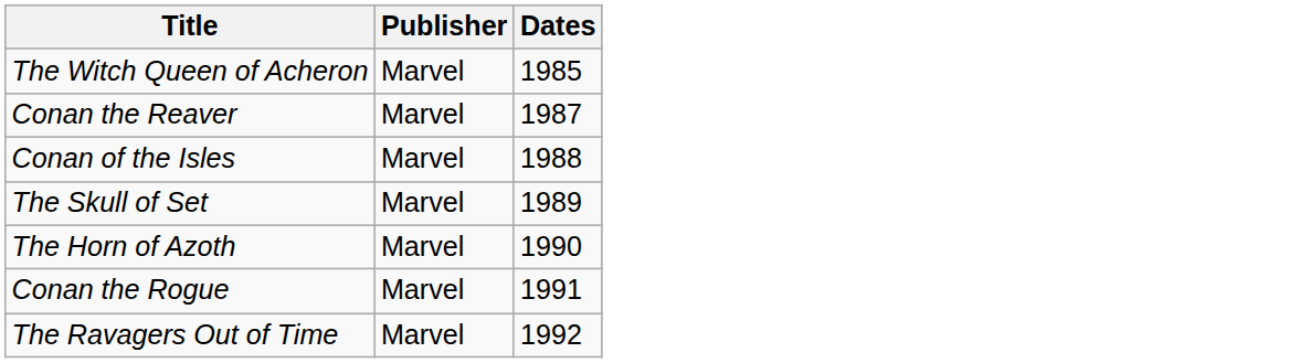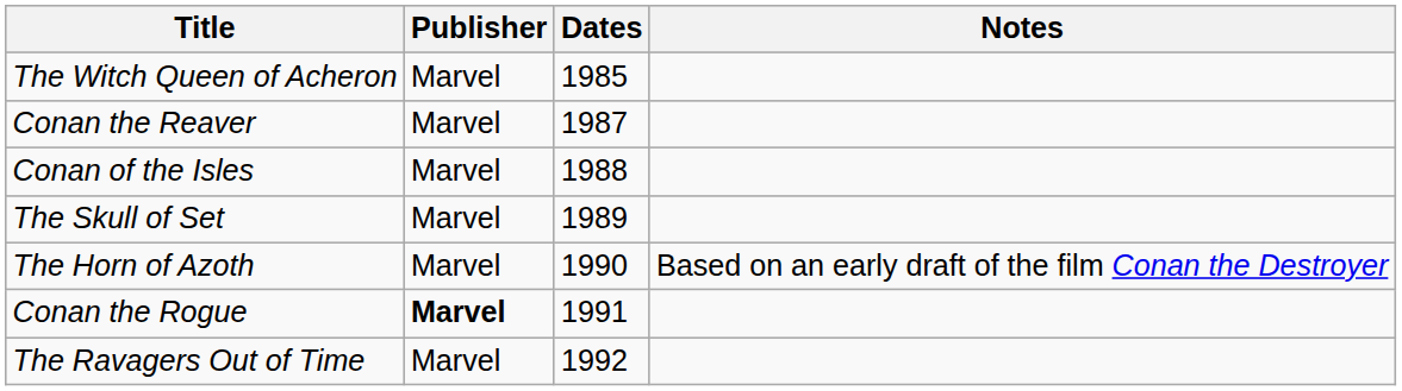 <table class="wikitable">
 <tr>
 <th>Title</th>
 <th>Publisher</th>
 <th>Dates</th>
+<th>Notes</th>
 </tr>
 <tr>
 <td><em>The Witch Queen of Acheron</em></td>
 <td>Marvel</td>
 <td>1985</td>
+<td></td>
 </tr>
 <tr>
 <td><em>Conan the Reaver</em></td>
 <td>Marvel</td>
 <td>1987</td>
+<td></td>
 </tr>
 <tr>
 <td><em>Conan of the Isles</em></td>
 <td>Marvel</td>
 <td>1988</td>
+<td></td>
 </tr>
 <tr>
 <td><em>The Skull of Set</em></td>
 <td>Marvel</td>
 <td>1989</td>
+<td></td>
 </tr>
 <tr>
 <td><em>The Horn of Azoth</em></td>
 <td>Marvel</td>
 <td>1990</td>
+<td>Based on an early draft of the film <em><a href='#'>Conan the Destroyer</a></em></td>
 </tr>
 <tr>
 <td><em>Conan the Rogue</em></td>
-<td>Marvel</td>
+<td><strong>Marvel</strong></td>
 <td>1991</td>
+<td></td>
 </tr>
 <tr>
 <td><em>The Ravagers Out of Time</em></td>
 <td>Marvel</td>
 <td>1992</td>
+<td></td>
 </tr>
 </table>
